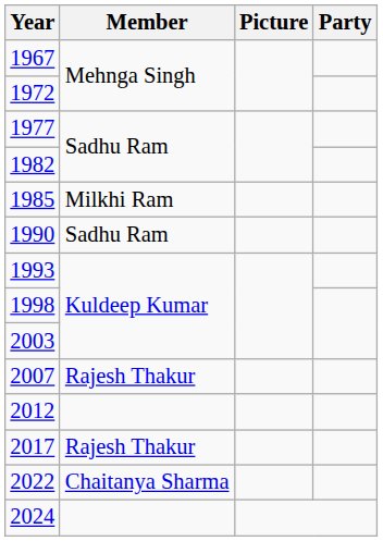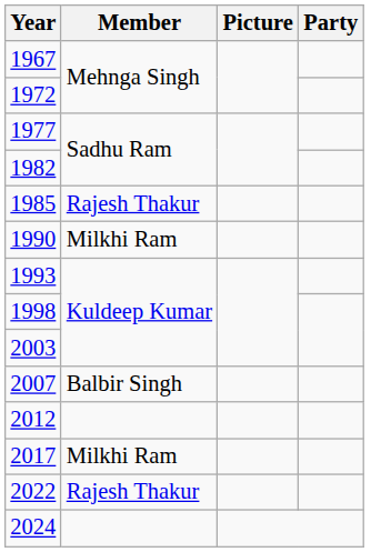 <table class="wikitable sortable">
 <tr>
 <th>Year</th>
 <th>Member</th>
 <th>Picture</th>
 <th colspan="2">Party</th>
 </tr>
 <tr>
 <td><a href='#'>1967</a></td>
 <td rowspan=2>Mehnga Singh</td>
 <td rowspan=2></td>
 <td></td>
 </tr>
 <tr>
 <td><a href='#'>1972</a></td>
 </tr>
 <tr>
 <td><a href='#'>1977</a></td>
 <td rowspan=2>Sadhu Ram</td>
 <td rowspan=2></td>
 <td></td>
 </tr>
 <tr>
 <td><a href='#'>1982</a></td>
 <td></td>
 </tr>
 <tr>
 <td><a href='#'>1985</a></td>
-<td>Milkhi Ram</td>
+<td><a href='#'>Rajesh Thakur</a></td>
 <td></td>
 <td></td>
 </tr>
 <tr>
 <td><a href='#'>1990</a></td>
-<td>Sadhu Ram</td>
+<td>Milkhi Ram</td>
 <td></td>
 <td></td>
 </tr>
 <tr>
 <td><a href='#'>1993</a></td>
 <td rowspan=3><a href='#'>Kuldeep Kumar</a></td>
 <td rowspan=3></td>
 <td></td>
 </tr>
 <tr>
 <td><a href='#'>1998</a></td>
 </tr>
 <tr>
 <td><a href='#'>2003</a></td>
 </tr>
 <tr>
 <td><a href='#'>2007</a></td>
-<td><a href='#'>Rajesh Thakur</a></td>
+<td>Balbir Singh</td>
 <td></td>
 <td></td>
 </tr>
 <tr>
 <td><a href='#'>2012</a></td>
 <td></td>
 <td></td>
 <td></td>
 </tr>
 <tr>
 <td><a href='#'>2017</a></td>
-<td><a href='#'>Rajesh Thakur</a></td>
+<td>Milkhi Ram</td>
 <td></td>
 <td></td>
 </tr>
 <tr>
 <td><a href='#'>2022</a></td>
-<td><a href='#'>Chaitanya Sharma</a></td>
+<td><a href='#'>Rajesh Thakur</a></td>
 <td></td>
 <td></td>
 </tr>
 <tr>
 <td><a href='#'>2024</a></td>
 <td></td>
 </tr>
 </table>
